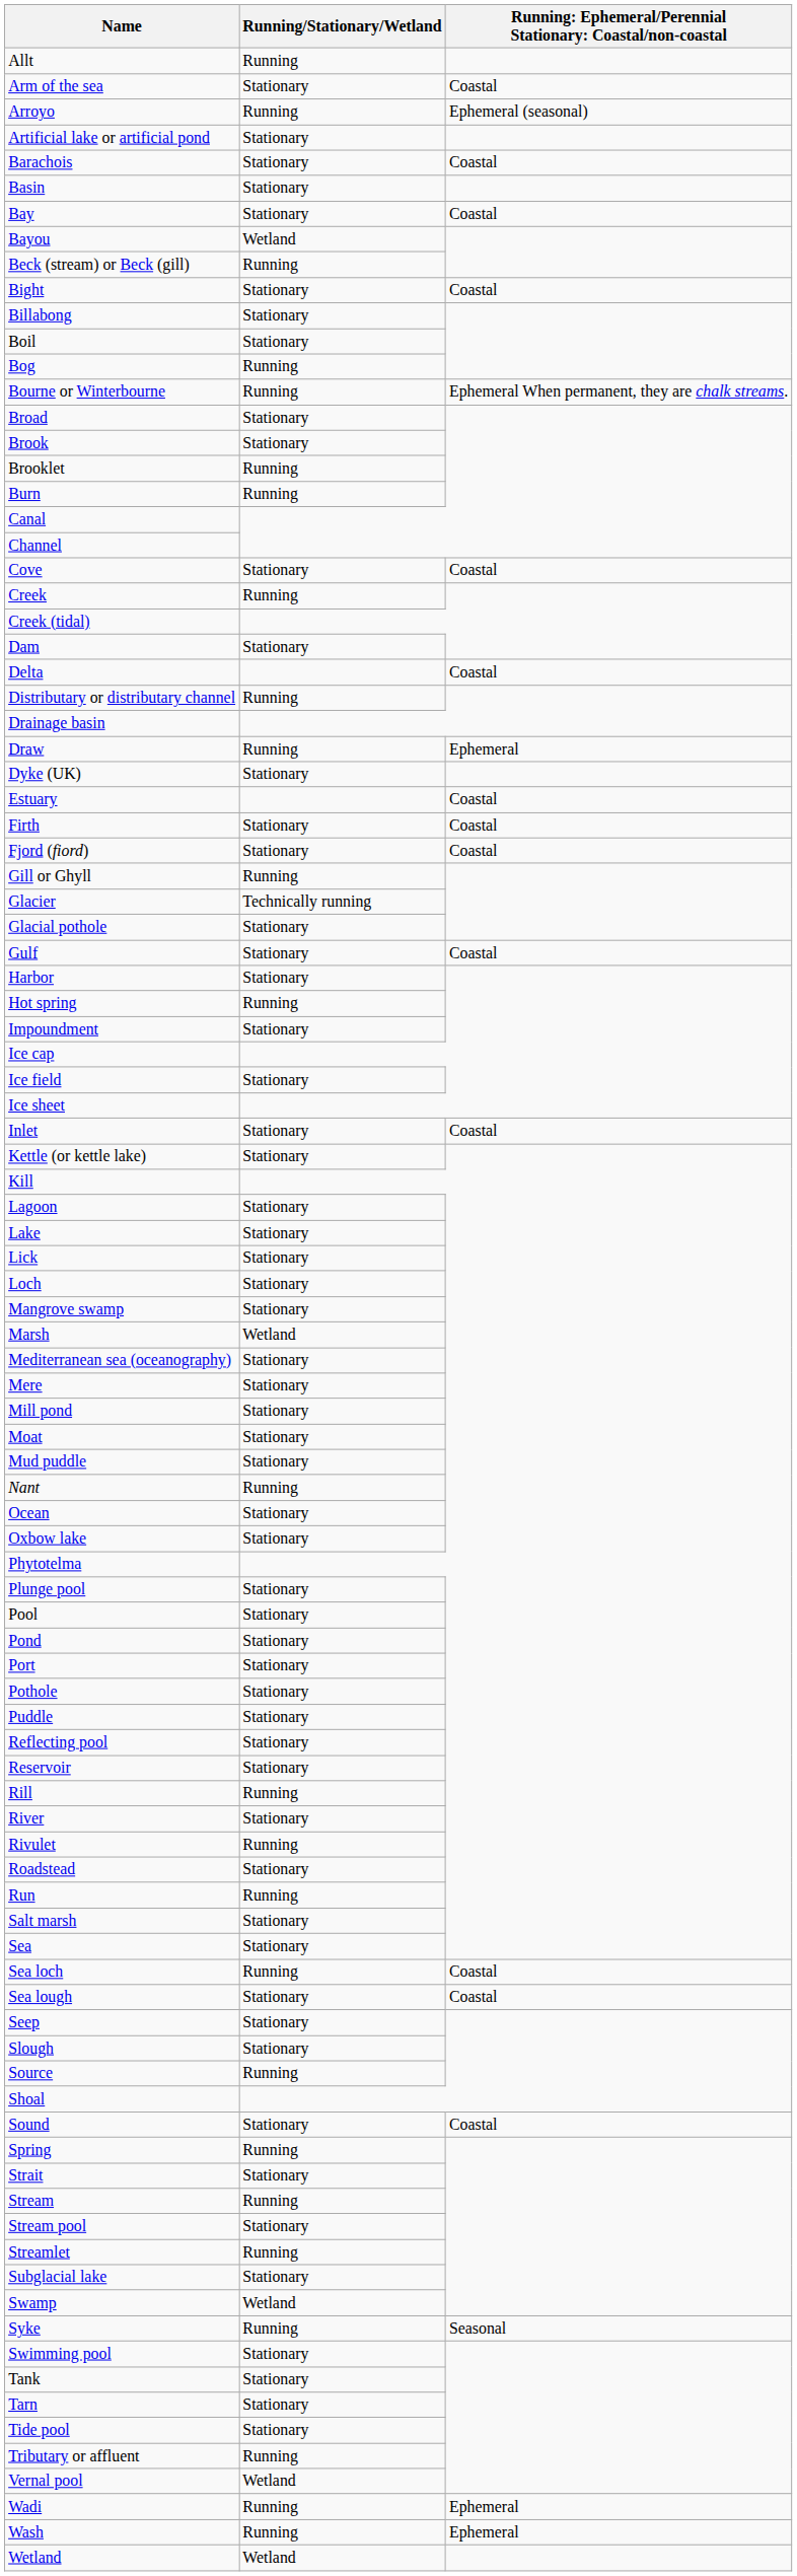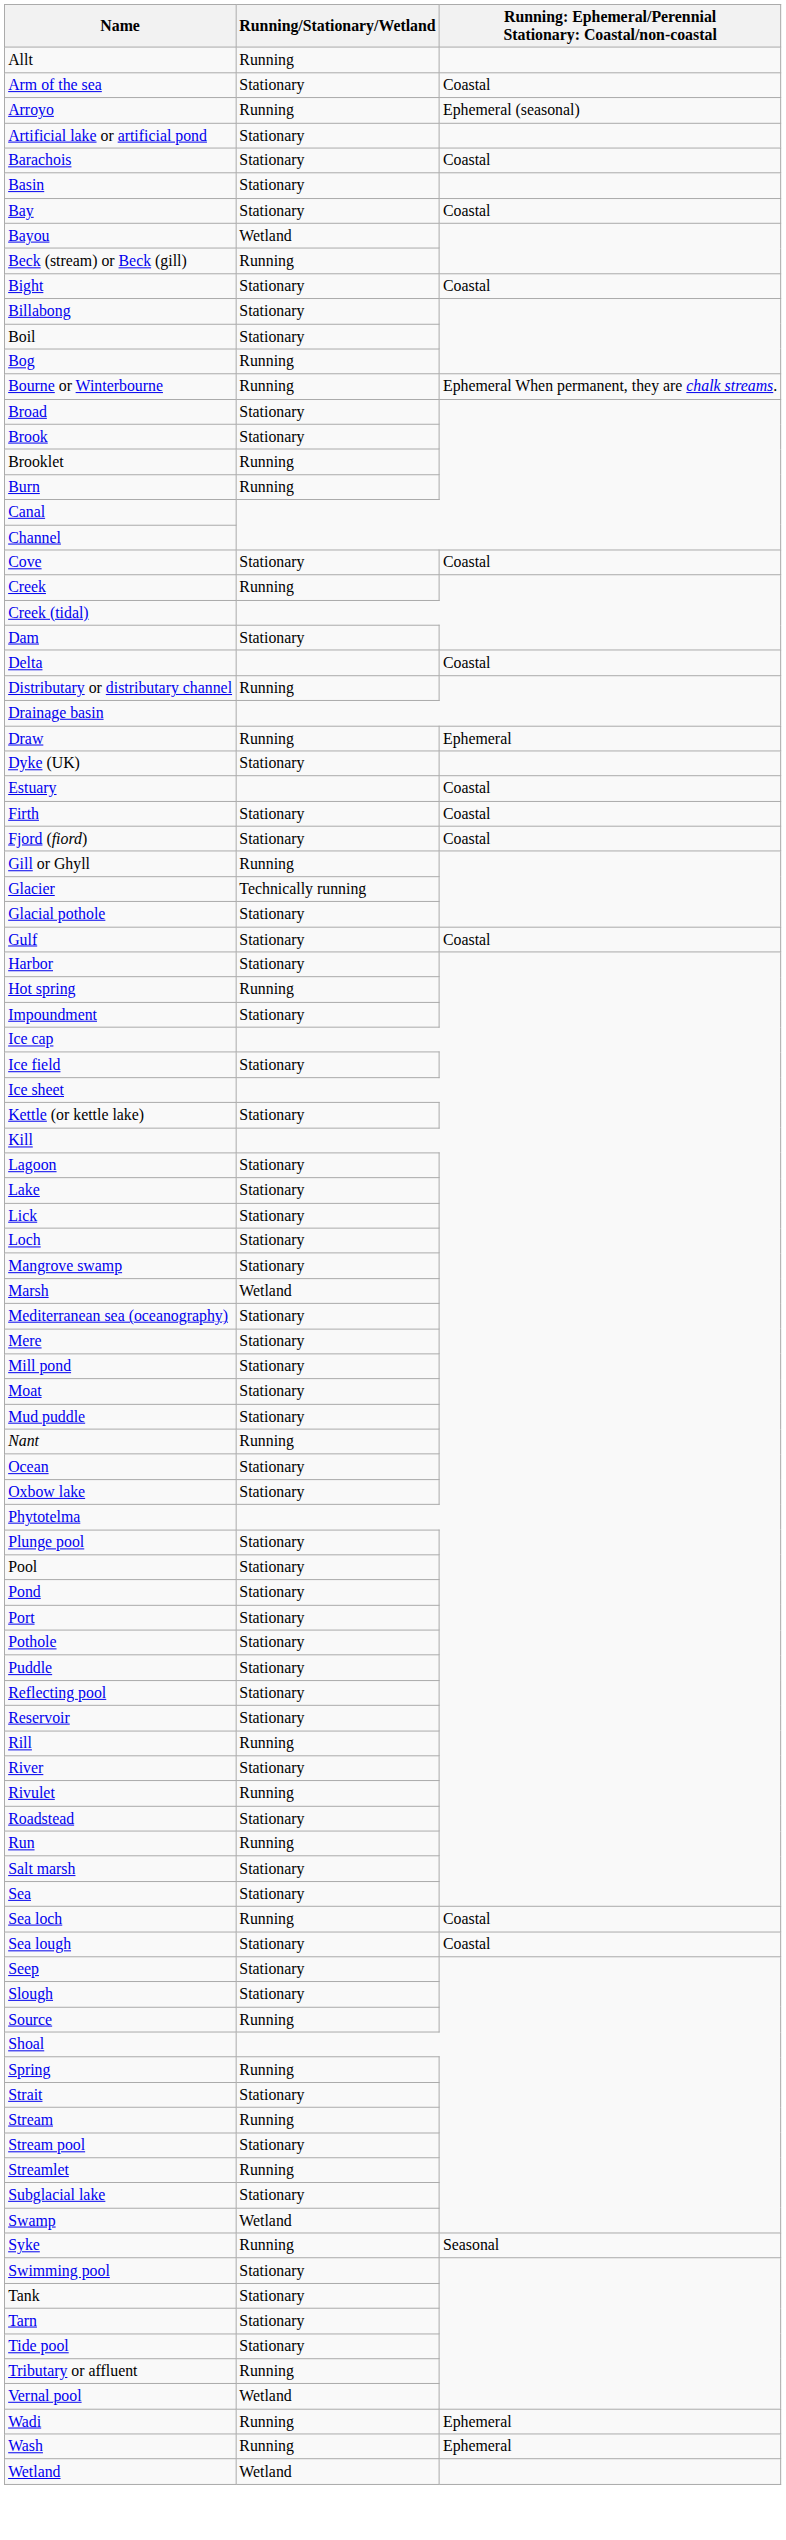 <table class="wikitable sortable">
 <tr>
 <th>Name</th>
 <th>Running/Stationary/Wetland</th>
 <th>Running: Ephemeral/Perennial <br> Stationary: Coastal/non-coastal</th>
 </tr>
 <tr>
 <td>Allt</td>
 <td>Running</td>
 </tr>
 <tr>
 <td><a href='#'>Arm of the sea</a></td>
 <td>Stationary</td>
 <td>Coastal</td>
 </tr>
 <tr>
 <td><a href='#'>Arroyo</a></td>
 <td>Running</td>
 <td>Ephemeral (seasonal)</td>
 </tr>
 <tr>
 <td><a href='#'>Artificial lake</a> or <a href='#'>artificial pond</a></td>
 <td>Stationary</td>
 </tr>
 <tr>
 <td><a href='#'>Barachois</a></td>
 <td>Stationary</td>
 <td>Coastal</td>
 </tr>
 <tr>
 <td><a href='#'>Basin</a></td>
 <td>Stationary</td>
 </tr>
 <tr>
 <td><a href='#'>Bay</a></td>
 <td>Stationary</td>
 <td>Coastal</td>
 </tr>
 <tr>
 <td><a href='#'>Bayou</a></td>
 <td>Wetland</td>
 </tr>
 <tr>
 <td><a href='#'>Beck</a> (stream) or <a href='#'>Beck</a> (gill)</td>
 <td>Running</td>
 </tr>
 <tr>
 <td><a href='#'>Bight</a></td>
 <td>Stationary</td>
 <td>Coastal</td>
 </tr>
 <tr>
 <td><a href='#'>Billabong</a></td>
 <td>Stationary</td>
 </tr>
 <tr>
 <td>Boil</td>
 <td>Stationary</td>
 </tr>
 <tr>
 <td><a href='#'>Bog</a></td>
 <td>Running</td>
 </tr>
 <tr>
 <td><a href='#'>Bourne</a> or <a href='#'>Winterbourne</a></td>
 <td>Running</td>
 <td>Ephemeral When permanent, they are <em><a href='#'>chalk streams</a></em>.</td>
 </tr>
 <tr>
 <td><a href='#'>Broad</a></td>
 <td>Stationary</td>
 </tr>
 <tr>
 <td><a href='#'>Brook</a></td>
 <td>Stationary</td>
 </tr>
 <tr>
 <td>Brooklet</td>
 <td>Running</td>
 </tr>
 <tr>
 <td><a href='#'>Burn</a></td>
 <td>Running</td>
 </tr>
 <tr>
 <td><a href='#'>Canal</a></td>
 </tr>
 <tr>
 <td><a href='#'>Channel</a></td>
 </tr>
 <tr>
 <td><a href='#'>Cove</a></td>
 <td>Stationary</td>
 <td>Coastal</td>
 </tr>
 <tr>
 <td><a href='#'>Creek</a></td>
 <td>Running</td>
 </tr>
 <tr>
 <td><a href='#'>Creek (tidal)</a></td>
 </tr>
 <tr>
 <td><a href='#'>Dam</a></td>
 <td>Stationary</td>
 </tr>
 <tr>
 <td><a href='#'>Delta</a></td>
 <td></td>
 <td>Coastal</td>
 </tr>
 <tr>
 <td><a href='#'>Distributary</a> or <a href='#'>distributary channel</a></td>
 <td>Running</td>
 </tr>
 <tr>
 <td><a href='#'>Drainage basin</a></td>
 </tr>
 <tr>
 <td><a href='#'>Draw</a></td>
 <td>Running</td>
 <td>Ephemeral</td>
 </tr>
 <tr>
 <td><a href='#'>Dyke</a> (UK)</td>
 <td>Stationary</td>
 </tr>
 <tr>
 <td><a href='#'>Estuary</a></td>
 <td></td>
 <td>Coastal</td>
 </tr>
 <tr>
 <td><a href='#'>Firth</a></td>
 <td>Stationary</td>
 <td>Coastal</td>
 </tr>
 <tr>
 <td><a href='#'>Fjord</a> (<em>fiord</em>)</td>
 <td>Stationary</td>
 <td>Coastal</td>
 </tr>
 <tr>
 <td><a href='#'>Gill</a> or Ghyll</td>
 <td>Running</td>
 </tr>
 <tr>
 <td><a href='#'>Glacier</a></td>
 <td>Technically running</td>
 </tr>
 <tr>
 <td><a href='#'>Glacial pothole</a></td>
 <td>Stationary</td>
 </tr>
 <tr>
 <td><a href='#'>Gulf</a></td>
 <td>Stationary</td>
 <td>Coastal</td>
 </tr>
 <tr>
 <td><a href='#'>Harbor</a></td>
 <td>Stationary</td>
 </tr>
 <tr>
 <td><a href='#'>Hot spring</a></td>
 <td>Running</td>
 </tr>
 <tr>
 <td><a href='#'>Impoundment</a></td>
 <td>Stationary</td>
 </tr>
 <tr>
 <td><a href='#'>Ice cap</a></td>
 </tr>
 <tr>
 <td><a href='#'>Ice field</a></td>
 <td>Stationary</td>
 </tr>
 <tr>
 <td><a href='#'>Ice sheet</a></td>
 </tr>
 <tr>
-<td><a href='#'>Inlet</a></td>
-<td>Stationary</td>
-<td>Coastal</td>
-</tr>
-<tr>
 <td><a href='#'>Kettle</a> (or kettle lake)</td>
 <td>Stationary</td>
 </tr>
 <tr>
 <td><a href='#'>Kill</a></td>
 </tr>
 <tr>
 <td><a href='#'>Lagoon</a></td>
 <td>Stationary</td>
 </tr>
 <tr>
 <td><a href='#'>Lake</a></td>
 <td>Stationary</td>
 </tr>
 <tr>
 <td><a href='#'>Lick</a></td>
 <td>Stationary</td>
 </tr>
 <tr>
 <td><a href='#'>Loch</a></td>
 <td>Stationary</td>
 </tr>
 <tr>
 <td><a href='#'>Mangrove swamp</a></td>
 <td>Stationary</td>
 </tr>
 <tr>
 <td><a href='#'>Marsh</a></td>
 <td>Wetland</td>
 </tr>
 <tr>
 <td><a href='#'>Mediterranean sea (oceanography)</a></td>
 <td>Stationary</td>
 </tr>
 <tr>
 <td><a href='#'>Mere</a></td>
 <td>Stationary</td>
 </tr>
 <tr>
 <td><a href='#'>Mill pond</a></td>
 <td>Stationary</td>
 </tr>
 <tr>
 <td><a href='#'>Moat</a></td>
 <td>Stationary</td>
 </tr>
 <tr>
 <td><a href='#'>Mud puddle</a></td>
 <td>Stationary</td>
 </tr>
 <tr>
 <td><em>Nant</em></td>
 <td>Running</td>
 </tr>
 <tr>
 <td><a href='#'>Ocean</a></td>
 <td>Stationary</td>
 </tr>
 <tr>
 <td><a href='#'>Oxbow lake</a></td>
 <td>Stationary</td>
 </tr>
 <tr>
 <td><a href='#'>Phytotelma</a></td>
 </tr>
 <tr>
 <td><a href='#'>Plunge pool</a></td>
 <td>Stationary</td>
 </tr>
 <tr>
 <td>Pool</td>
 <td>Stationary</td>
 </tr>
 <tr>
 <td><a href='#'>Pond</a></td>
 <td>Stationary</td>
 </tr>
 <tr>
 <td><a href='#'>Port</a></td>
 <td>Stationary</td>
 </tr>
 <tr>
 <td><a href='#'>Pothole</a></td>
 <td>Stationary</td>
 </tr>
 <tr>
 <td><a href='#'>Puddle</a></td>
 <td>Stationary</td>
 </tr>
 <tr>
 <td><a href='#'>Reflecting pool</a></td>
 <td>Stationary</td>
 </tr>
 <tr>
 <td><a href='#'>Reservoir</a></td>
 <td>Stationary</td>
 </tr>
 <tr>
 <td><a href='#'>Rill</a></td>
 <td>Running</td>
 </tr>
 <tr>
 <td><a href='#'>River</a></td>
 <td>Stationary</td>
 </tr>
 <tr>
 <td><a href='#'>Rivulet</a></td>
 <td>Running</td>
 </tr>
 <tr>
 <td><a href='#'>Roadstead</a></td>
 <td>Stationary</td>
 </tr>
 <tr>
 <td><a href='#'>Run</a></td>
 <td>Running</td>
 </tr>
 <tr>
 <td><a href='#'>Salt marsh</a></td>
 <td>Stationary</td>
 </tr>
 <tr>
 <td><a href='#'>Sea</a></td>
 <td>Stationary</td>
 </tr>
 <tr>
 <td><a href='#'>Sea loch</a></td>
 <td>Running</td>
 <td>Coastal</td>
 </tr>
 <tr>
 <td><a href='#'>Sea lough</a></td>
 <td>Stationary</td>
 <td>Coastal</td>
 </tr>
 <tr>
 <td><a href='#'>Seep</a></td>
 <td>Stationary</td>
 </tr>
 <tr>
 <td><a href='#'>Slough</a></td>
 <td>Stationary</td>
 </tr>
 <tr>
 <td><a href='#'>Source</a></td>
 <td>Running</td>
 </tr>
 <tr>
 <td><a href='#'>Shoal</a></td>
 </tr>
 <tr>
-<td><a href='#'>Sound</a></td>
-<td>Stationary</td>
-<td>Coastal</td>
-</tr>
-<tr>
 <td><a href='#'>Spring</a></td>
 <td>Running</td>
 </tr>
 <tr>
 <td><a href='#'>Strait</a></td>
 <td>Stationary</td>
 </tr>
 <tr>
 <td><a href='#'>Stream</a></td>
 <td>Running</td>
 </tr>
 <tr>
 <td><a href='#'>Stream pool</a></td>
 <td>Stationary</td>
 </tr>
 <tr>
 <td><a href='#'>Streamlet</a></td>
 <td>Running</td>
 </tr>
 <tr>
 <td><a href='#'>Subglacial lake</a></td>
 <td>Stationary</td>
 </tr>
 <tr>
 <td><a href='#'>Swamp</a></td>
 <td>Wetland</td>
 </tr>
 <tr>
 <td><a href='#'>Syke</a></td>
 <td>Running</td>
 <td>Seasonal</td>
 </tr>
 <tr>
 <td><a href='#'>Swimming pool</a></td>
 <td>Stationary</td>
 </tr>
 <tr>
 <td>Tank</td>
 <td>Stationary</td>
 </tr>
 <tr>
 <td><a href='#'>Tarn</a></td>
 <td>Stationary</td>
 </tr>
 <tr>
 <td><a href='#'>Tide pool</a></td>
 <td>Stationary</td>
 </tr>
 <tr>
 <td><a href='#'>Tributary</a> or affluent</td>
 <td>Running</td>
 </tr>
 <tr>
 <td><a href='#'>Vernal pool</a></td>
 <td>Wetland</td>
 </tr>
 <tr>
 <td><a href='#'>Wadi</a></td>
 <td>Running</td>
 <td>Ephemeral</td>
 </tr>
 <tr>
 <td><a href='#'>Wash</a></td>
 <td>Running</td>
 <td>Ephemeral</td>
 </tr>
 <tr>
 <td><a href='#'>Wetland</a></td>
 <td>Wetland</td>
 </tr>
 </table>
